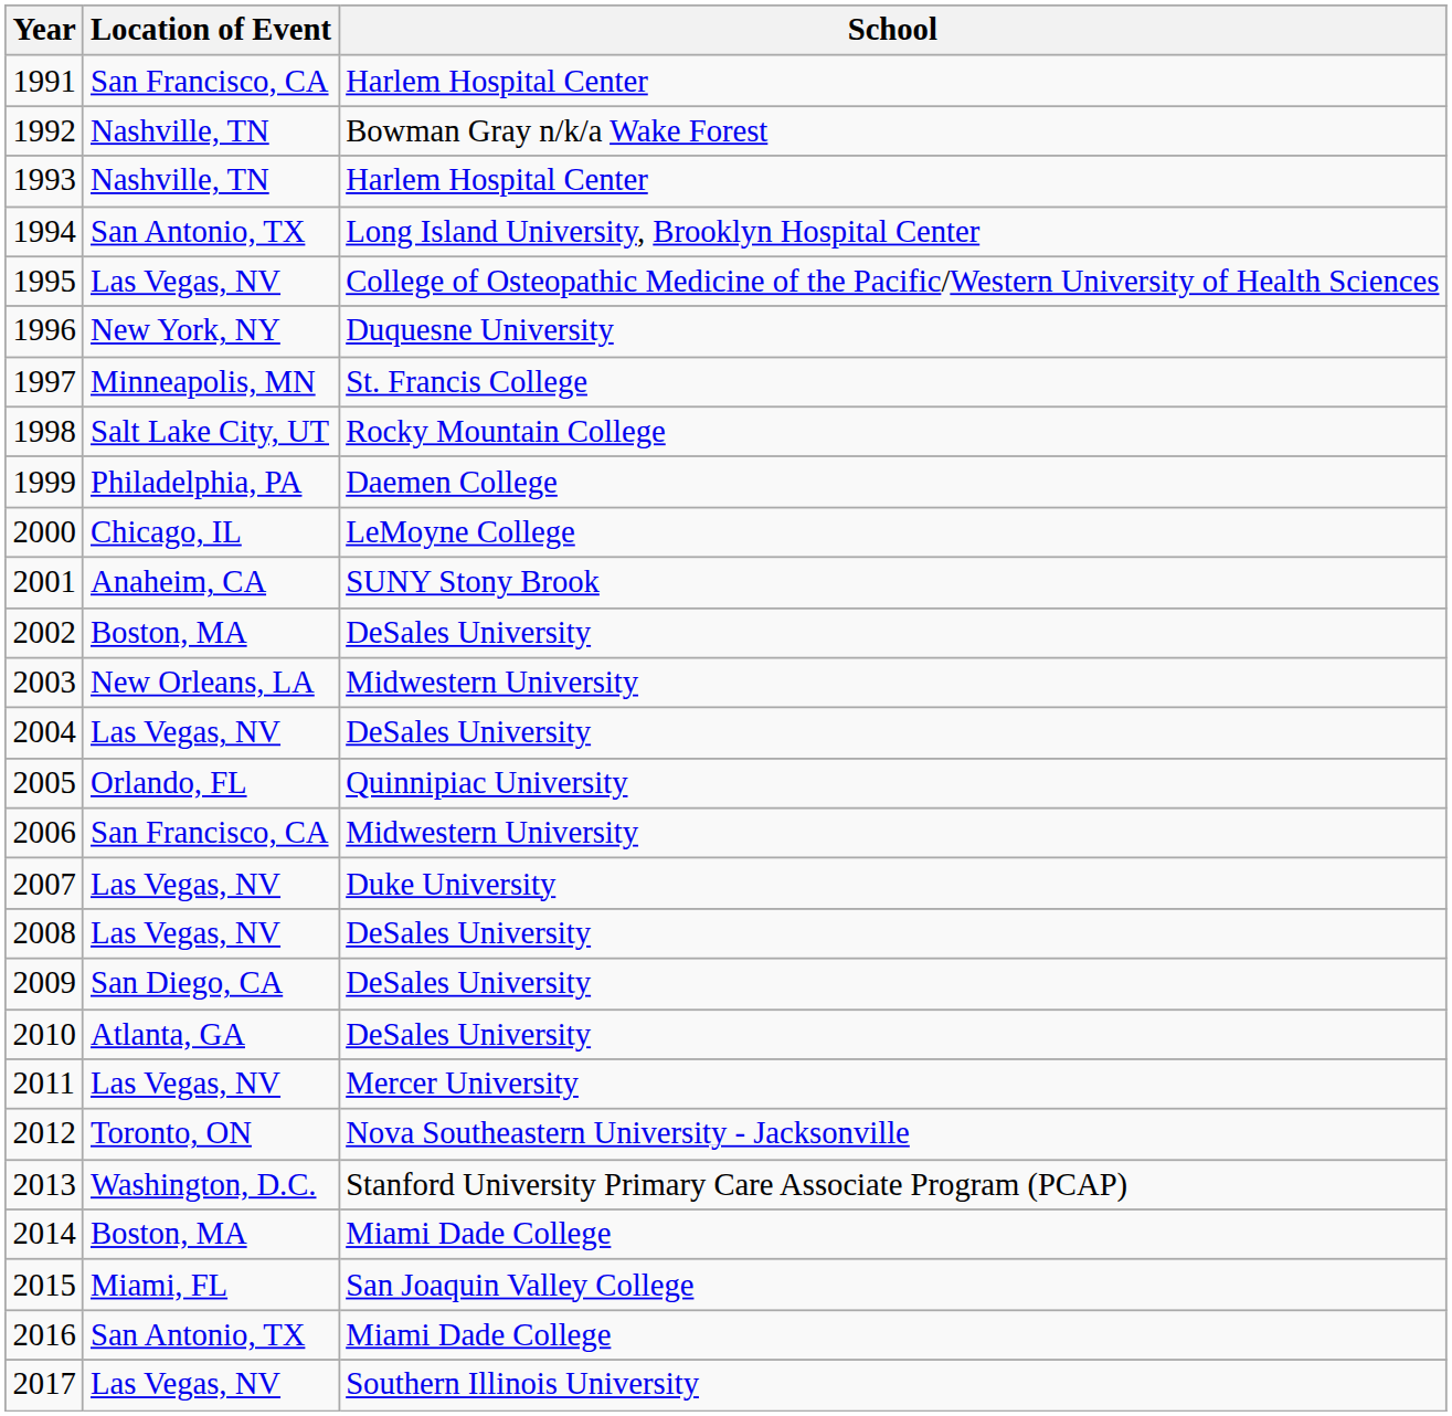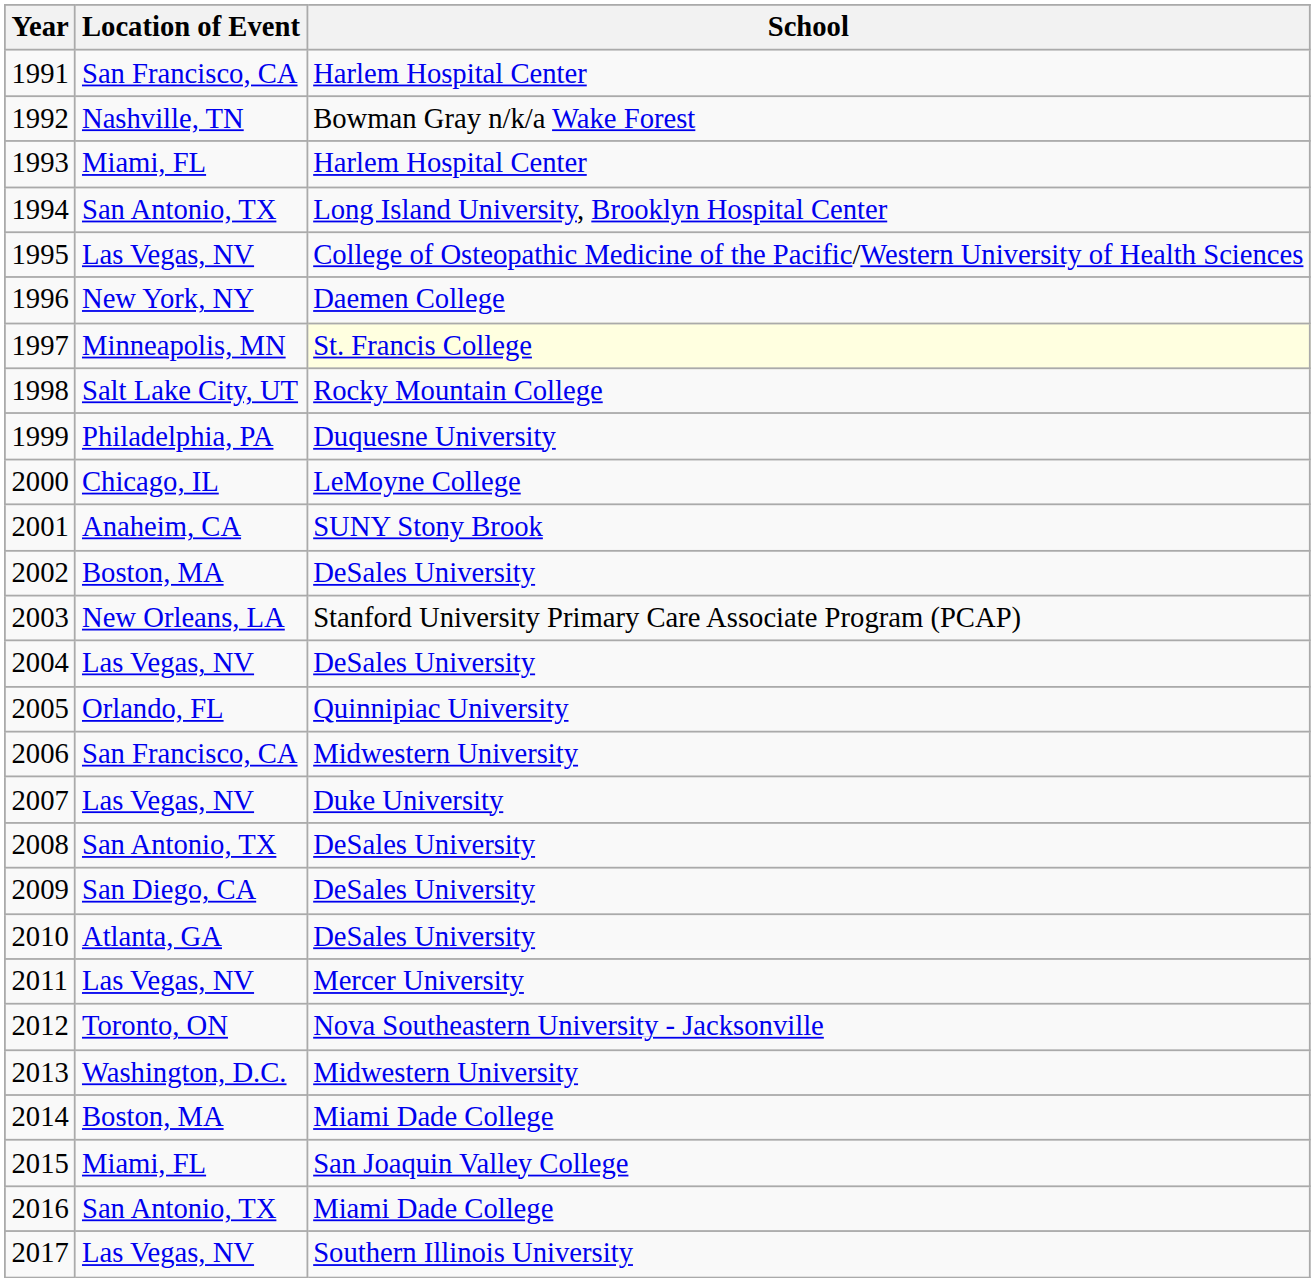 <table class="wikitable">
 <tr>
 <th>Year</th>
 <th>Location of Event</th>
 <th>School</th>
 </tr>
 <tr>
 <td>1991</td>
 <td><a href='#'>San Francisco, CA</a></td>
 <td><a href='#'>Harlem Hospital Center</a></td>
 </tr>
 <tr>
 <td>1992</td>
 <td><a href='#'>Nashville, TN</a></td>
 <td>Bowman Gray n/k/a <a href='#'>Wake Forest</a></td>
 </tr>
 <tr>
 <td>1993</td>
-<td><a href='#'>Nashville, TN</a></td>
+<td><a href='#'>Miami, FL</a></td>
 <td><a href='#'>Harlem Hospital Center</a></td>
 </tr>
 <tr>
 <td>1994</td>
 <td><a href='#'>San Antonio, TX</a></td>
 <td><a href='#'>Long Island University</a>, <a href='#'>Brooklyn Hospital Center</a></td>
 </tr>
 <tr>
 <td>1995</td>
 <td><a href='#'>Las Vegas, NV</a></td>
 <td><a href='#'>College of Osteopathic Medicine of the Pacific</a>/<a href='#'>Western University of Health Sciences</a></td>
 </tr>
 <tr>
 <td>1996</td>
 <td><a href='#'>New York, NY</a></td>
-<td><a href='#'>Duquesne University</a></td>
+<td><a href='#'>Daemen College</a></td>
 </tr>
 <tr>
 <td>1997</td>
 <td><a href='#'>Minneapolis, MN</a></td>
-<td><a href='#'>St. Francis College</a></td>
+<td style="background: lightyellow;"><a href='#'>St. Francis College</a></td>
 </tr>
 <tr>
 <td>1998</td>
 <td><a href='#'>Salt Lake City, UT</a></td>
 <td><a href='#'>Rocky Mountain College</a></td>
 </tr>
 <tr>
 <td>1999</td>
 <td><a href='#'>Philadelphia, PA</a></td>
-<td><a href='#'>Daemen College</a></td>
+<td><a href='#'>Duquesne University</a></td>
 </tr>
 <tr>
 <td>2000</td>
 <td><a href='#'>Chicago, IL</a></td>
 <td><a href='#'>LeMoyne College</a></td>
 </tr>
 <tr>
 <td>2001</td>
 <td><a href='#'>Anaheim, CA</a></td>
 <td><a href='#'>SUNY Stony Brook</a></td>
 </tr>
 <tr>
 <td>2002</td>
 <td><a href='#'>Boston, MA</a></td>
 <td><a href='#'>DeSales University</a></td>
 </tr>
 <tr>
 <td>2003</td>
 <td><a href='#'>New Orleans, LA</a></td>
-<td><a href='#'>Midwestern University</a></td>
+<td>Stanford University Primary Care Associate Program (PCAP)</td>
 </tr>
 <tr>
 <td>2004</td>
 <td><a href='#'>Las Vegas, NV</a></td>
 <td><a href='#'>DeSales University</a></td>
 </tr>
 <tr>
 <td>2005</td>
 <td><a href='#'>Orlando, FL</a></td>
 <td><a href='#'>Quinnipiac University</a></td>
 </tr>
 <tr>
 <td>2006</td>
 <td><a href='#'>San Francisco, CA</a></td>
 <td><a href='#'>Midwestern University</a></td>
 </tr>
 <tr>
 <td>2007</td>
 <td><a href='#'>Las Vegas, NV</a></td>
 <td><a href='#'>Duke University</a></td>
 </tr>
 <tr>
 <td>2008</td>
-<td><a href='#'>Las Vegas, NV</a></td>
+<td><a href='#'>San Antonio, TX</a></td>
 <td><a href='#'>DeSales University</a></td>
 </tr>
 <tr>
 <td>2009</td>
 <td><a href='#'>San Diego, CA</a></td>
 <td><a href='#'>DeSales University</a></td>
 </tr>
 <tr>
 <td>2010</td>
 <td><a href='#'>Atlanta, GA</a></td>
 <td><a href='#'>DeSales University</a></td>
 </tr>
 <tr>
 <td>2011</td>
 <td><a href='#'>Las Vegas, NV</a></td>
 <td><a href='#'>Mercer University</a></td>
 </tr>
 <tr>
 <td>2012</td>
 <td><a href='#'>Toronto, ON</a></td>
 <td><a href='#'>Nova Southeastern University - Jacksonville</a></td>
 </tr>
 <tr>
 <td>2013</td>
 <td><a href='#'>Washington, D.C.</a></td>
-<td>Stanford University Primary Care Associate Program (PCAP)</td>
+<td><a href='#'>Midwestern University</a></td>
 </tr>
 <tr>
 <td>2014</td>
 <td><a href='#'>Boston, MA</a></td>
 <td><a href='#'>Miami Dade College</a></td>
 </tr>
 <tr>
 <td>2015</td>
 <td><a href='#'>Miami, FL</a></td>
 <td><a href='#'>San Joaquin Valley College</a></td>
 </tr>
 <tr>
 <td>2016</td>
 <td><a href='#'>San Antonio, TX</a></td>
 <td><a href='#'>Miami Dade College</a></td>
 </tr>
 <tr>
 <td>2017</td>
 <td><a href='#'>Las Vegas, NV</a></td>
 <td><a href='#'>Southern Illinois University</a></td>
 </tr>
 </table>
